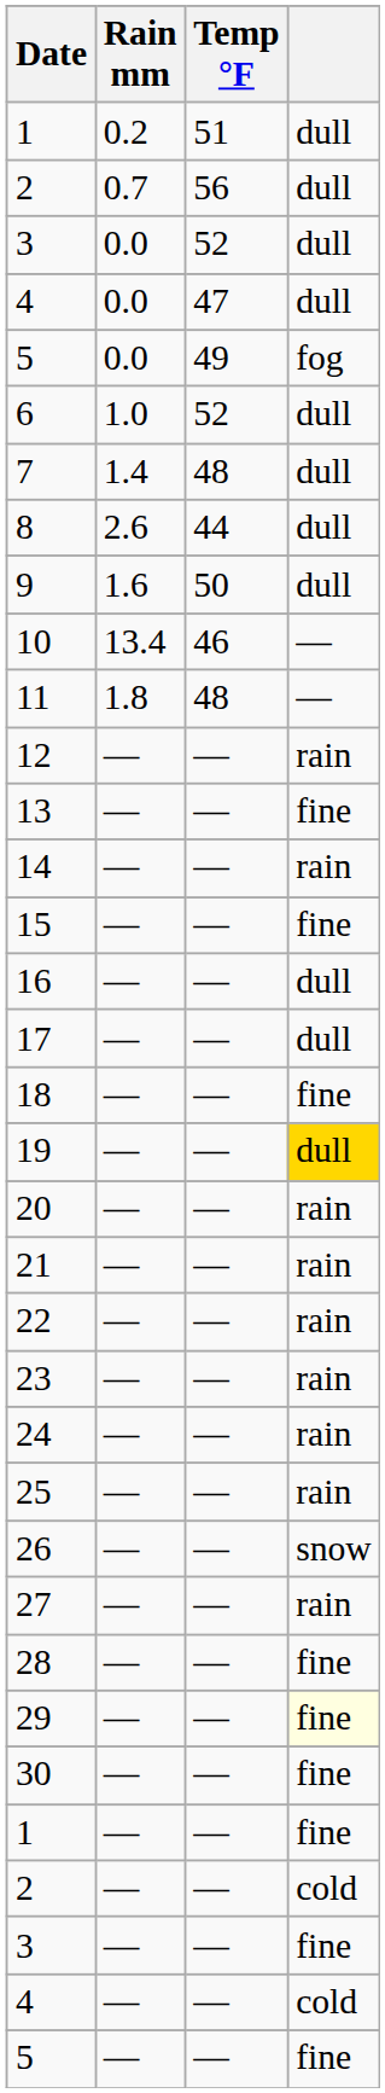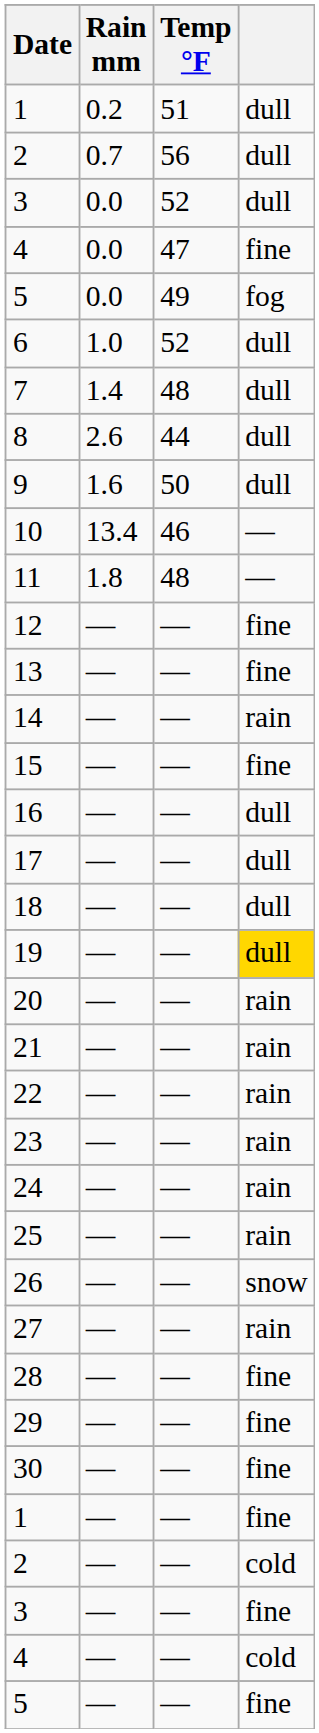 <table class="wikitable" align=right style="margin:0 0 1em 1em">
 <tr>
 <th>Date</th>
 <th>Rain<br>mm</th>
 <th>Temp<br><a href='#'>°F</a></th>
 <th></th>
 </tr>
 <tr>
 <td>1</td>
 <td>0.2</td>
 <td>51</td>
 <td>dull</td>
 </tr>
 <tr>
 <td>2</td>
 <td>0.7</td>
 <td>56</td>
 <td>dull</td>
 </tr>
 <tr>
 <td>3</td>
 <td>0.0</td>
 <td>52</td>
 <td>dull</td>
 </tr>
 <tr>
 <td>4</td>
 <td>0.0</td>
 <td>47</td>
-<td>dull</td>
+<td>fine</td>
 </tr>
 <tr>
 <td>5</td>
 <td>0.0</td>
 <td>49</td>
 <td>fog</td>
 </tr>
 <tr>
 <td>6</td>
 <td>1.0</td>
 <td>52</td>
 <td>dull</td>
 </tr>
 <tr>
 <td>7</td>
 <td>1.4</td>
 <td>48</td>
 <td>dull</td>
 </tr>
 <tr>
 <td>8</td>
 <td>2.6</td>
 <td>44</td>
 <td>dull</td>
 </tr>
 <tr>
 <td>9</td>
 <td>1.6</td>
 <td>50</td>
 <td>dull</td>
 </tr>
 <tr>
 <td>10</td>
 <td>13.4</td>
 <td>46</td>
 <td>—</td>
 </tr>
 <tr>
 <td>11</td>
 <td>1.8</td>
 <td>48</td>
 <td>—</td>
 </tr>
 <tr>
 <td>12</td>
 <td>—</td>
 <td>—</td>
-<td>rain</td>
+<td>fine</td>
 </tr>
 <tr>
 <td>13</td>
 <td>—</td>
 <td>—</td>
 <td>fine</td>
 </tr>
 <tr>
 <td>14</td>
 <td>—</td>
 <td>—</td>
 <td>rain</td>
 </tr>
 <tr>
 <td>15</td>
 <td>—</td>
 <td>—</td>
 <td>fine</td>
 </tr>
 <tr>
 <td>16</td>
 <td>—</td>
 <td>—</td>
 <td>dull</td>
 </tr>
 <tr>
 <td>17</td>
 <td>—</td>
 <td>—</td>
 <td>dull</td>
 </tr>
 <tr>
 <td>18</td>
 <td>—</td>
 <td>—</td>
-<td>fine</td>
+<td>dull</td>
 </tr>
 <tr>
 <td>19</td>
 <td>—</td>
 <td>—</td>
 <td style="background: gold;">dull</td>
 </tr>
 <tr>
 <td>20</td>
 <td>—</td>
 <td>—</td>
 <td>rain</td>
 </tr>
 <tr>
 <td>21</td>
 <td>—</td>
 <td>—</td>
 <td>rain</td>
 </tr>
 <tr>
 <td>22</td>
 <td>—</td>
 <td>—</td>
 <td>rain</td>
 </tr>
 <tr>
 <td>23</td>
 <td>—</td>
 <td>—</td>
 <td>rain</td>
 </tr>
 <tr>
 <td>24</td>
 <td>—</td>
 <td>—</td>
 <td>rain</td>
 </tr>
 <tr>
 <td>25</td>
 <td>—</td>
 <td>—</td>
 <td>rain</td>
 </tr>
 <tr>
 <td>26</td>
 <td>—</td>
 <td>—</td>
 <td>snow</td>
 </tr>
 <tr>
 <td>27</td>
 <td>—</td>
 <td>—</td>
 <td>rain</td>
 </tr>
 <tr>
 <td>28</td>
 <td>—</td>
 <td>—</td>
 <td>fine</td>
 </tr>
 <tr>
 <td>29</td>
 <td>—</td>
 <td>—</td>
-<td style="background: lightyellow;">fine</td>
+<td>fine</td>
 </tr>
 <tr>
 <td>30</td>
 <td>—</td>
 <td>—</td>
 <td>fine</td>
 </tr>
 <tr>
 <td>1</td>
 <td>—</td>
 <td>—</td>
 <td>fine</td>
 </tr>
 <tr>
 <td>2</td>
 <td>—</td>
 <td>—</td>
 <td>cold</td>
 </tr>
 <tr>
 <td>3</td>
 <td>—</td>
 <td>—</td>
 <td>fine</td>
 </tr>
 <tr>
 <td>4</td>
 <td>—</td>
 <td>—</td>
 <td>cold</td>
 </tr>
 <tr>
 <td>5</td>
 <td>—</td>
 <td>—</td>
 <td>fine</td>
 </tr>
 </table>
